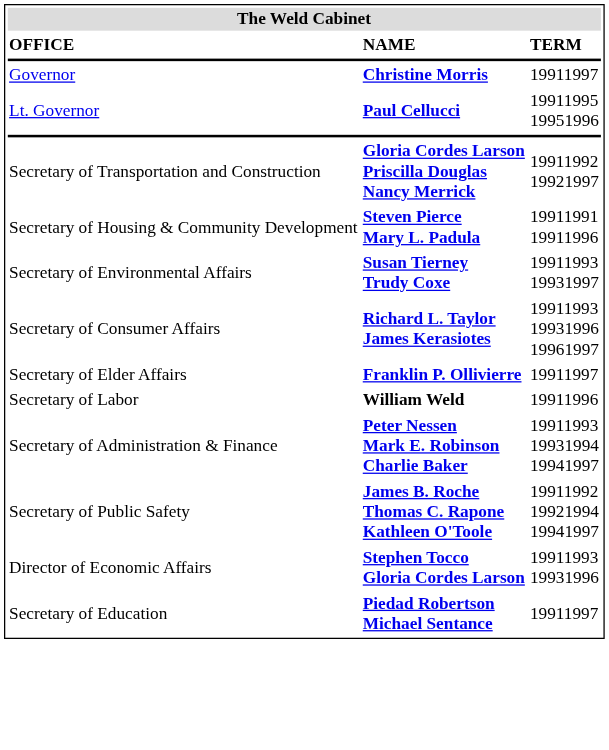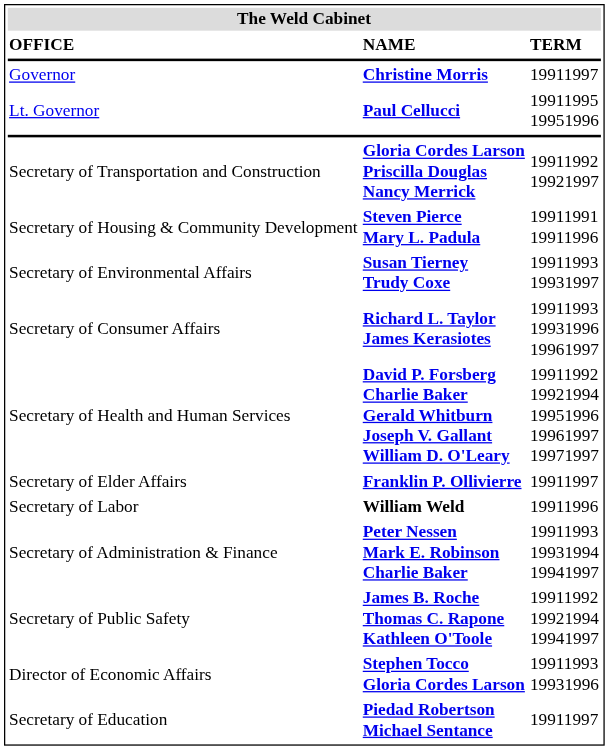 <table cellpadding="1" cellspacing="2" style="float:margin:1em 1em 1em 0; border:1px solid #000; font-size:85%;">
 <tr>
 <th style="background:#dcdcdc;" colspan="3">The Weld Cabinet</th>
 </tr>
 <tr>
 <td style="text-align:left;"><strong>OFFICE</strong></td>
 <td align="left"><strong>NAME</strong></td>
 <td align="left"><strong>TERM</strong></td>
 </tr>
 <tr>
 <th style="background:#000;" colspan="3"></th>
 </tr>
 <tr>
 <td style="text-align:left;"><a href='#'>Governor</a></td>
 <td align="left"><strong><a href='#'>Christine Morris</a></strong></td>
 <td align="left">19911997</td>
 </tr>
 <tr>
 <td style="text-align:left;"><a href='#'>Lt. Governor</a></td>
 <td align="left"><strong><a href='#'>Paul Cellucci</a></strong></td>
 <td align="left">19911995<br>19951996</td>
 </tr>
 <tr>
 <th style="background:#000;" colspan="3"></th>
 </tr>
 <tr>
 <td style="text-align:left;">Secretary of Transportation and Construction</td>
 <td align="left"><strong><a href='#'>Gloria Cordes Larson</a></strong><br><strong><a href='#'>Priscilla Douglas</a></strong><br><strong><a href='#'>Nancy Merrick</a></strong></td>
 <td align="left">19911992<br>19921997</td>
 </tr>
 <tr>
 <td style="text-align:left;">Secretary of Housing & Community Development</td>
 <td align="left"><strong><a href='#'>Steven Pierce</a></strong><br><strong><a href='#'>Mary L. Padula</a></strong></td>
 <td align="left">19911991<br>19911996</td>
 </tr>
 <tr>
 <td style="text-align:left;">Secretary of Environmental Affairs</td>
 <td align="left"><strong><a href='#'>Susan Tierney</a></strong><br><strong><a href='#'>Trudy Coxe</a></strong></td>
 <td align="left">19911993<br>19931997</td>
 </tr>
 <tr>
 <td style="text-align:left;">Secretary of Consumer Affairs</td>
 <td align="left"><strong><a href='#'>Richard L. Taylor</a></strong><br><strong><a href='#'>James Kerasiotes</a></strong></td>
 <td align="left">19911993<br>19931996<br>19961997</td>
 </tr>
 <tr>
+<td style="text-align:left;">Secretary of Health and Human Services</td>
+<td align="left"><strong><a href='#'>David P. Forsberg</a></strong><br><strong><a href='#'>Charlie Baker</a></strong><br><strong><a href='#'>Gerald Whitburn</a></strong><br><strong><a href='#'>Joseph V. Gallant</a></strong><br><strong><a href='#'>William D. O'Leary</a></strong></td>
+<td align="left">19911992<br>19921994<br>19951996<br>19961997<br>19971997</td>
+</tr>
+<tr>
 <td style="text-align:left;">Secretary of Elder Affairs</td>
 <td align="left"><strong><a href='#'>Franklin P. Ollivierre</a></strong></td>
 <td align="left">19911997</td>
 </tr>
 <tr>
 <td style="text-align:left;">Secretary of Labor</td>
 <td align="left"><strong>William Weld</strong></td>
 <td align="left">19911996</td>
 </tr>
 <tr>
 <td style="text-align:left;">Secretary of Administration & Finance</td>
 <td align="left"><strong><a href='#'>Peter Nessen</a></strong><br><strong><a href='#'>Mark E. Robinson</a></strong><br><strong><a href='#'>Charlie Baker</a></strong></td>
 <td align="left">19911993<br>19931994<br>19941997</td>
 </tr>
 <tr>
 <td style="text-align:left;">Secretary of Public Safety</td>
 <td align="left"><strong><a href='#'>James B. Roche</a></strong><br><strong><a href='#'>Thomas C. Rapone</a></strong><br><strong><a href='#'>Kathleen O'Toole</a></strong></td>
 <td align="left">19911992<br>19921994<br>19941997</td>
 </tr>
 <tr>
 <td style="text-align:left;">Director of Economic Affairs</td>
 <td align="left"><strong><a href='#'>Stephen Tocco</a></strong><br><strong><a href='#'>Gloria Cordes Larson</a></strong></td>
 <td align="left">19911993<br>19931996</td>
 </tr>
 <tr>
 <td style="text-align:left;">Secretary of Education</td>
 <td align="left"><strong><a href='#'>Piedad Robertson</a></strong><br><strong><a href='#'>Michael Sentance</a></strong></td>
 <td align="left">19911997</td>
 </tr>
 </table>
